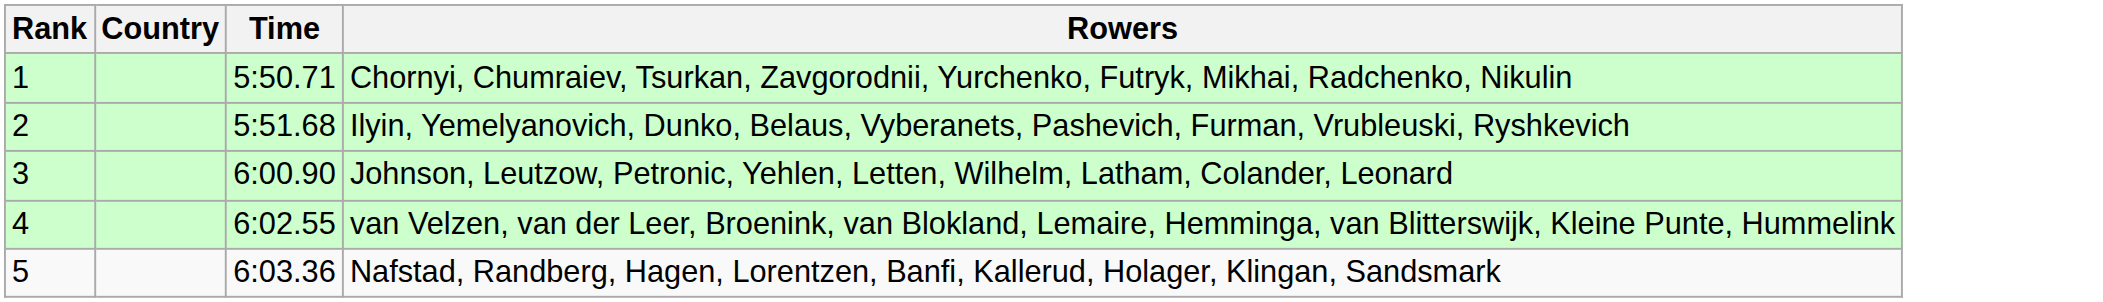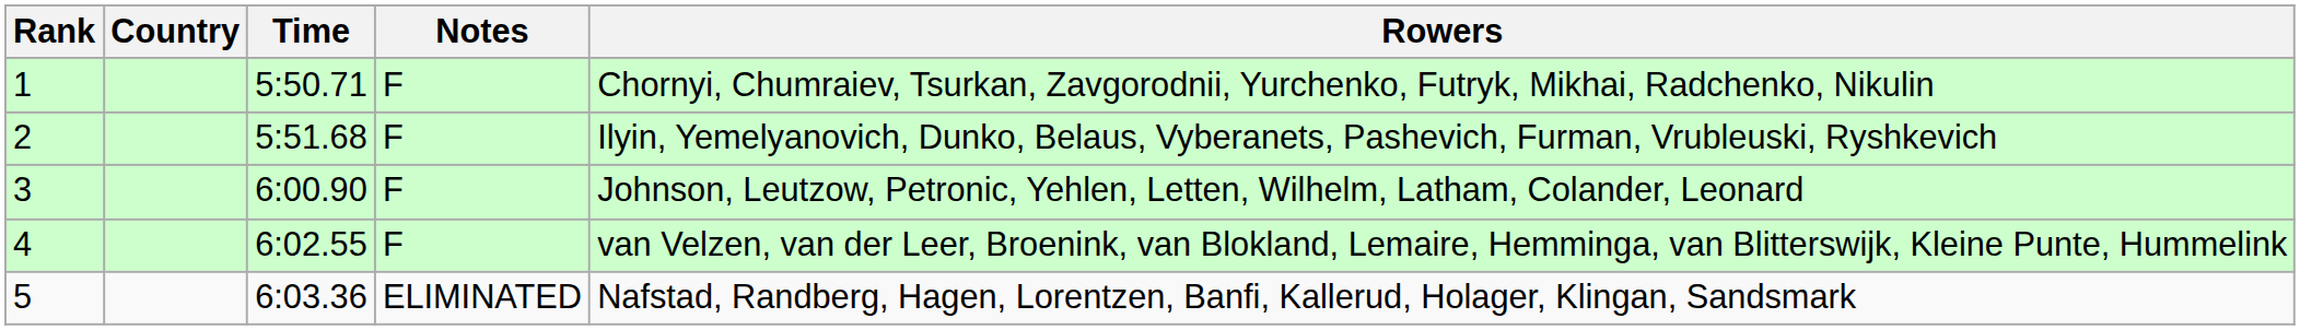 <table class="wikitable">
 <tr>
 <th>Rank</th>
 <th>Country</th>
 <th>Time</th>
+<th>Notes</th>
 <th>Rowers</th>
 </tr>
 <tr bgcolor=ccffcc>
 <td>1</td>
 <td></td>
 <td>5:50.71</td>
+<td>F</td>
 <td>Chornyi, Chumraiev, Tsurkan, Zavgorodnii, Yurchenko, Futryk, Mikhai, Radchenko, Nikulin</td>
 </tr>
 <tr bgcolor=ccffcc>
 <td>2</td>
 <td></td>
 <td>5:51.68</td>
+<td>F</td>
 <td>Ilyin, Yemelyanovich, Dunko, Belaus, Vyberanets, Pashevich, Furman, Vrubleuski, Ryshkevich</td>
 </tr>
 <tr bgcolor=ccffcc>
 <td>3</td>
 <td></td>
 <td>6:00.90</td>
+<td>F</td>
 <td>Johnson, Leutzow, Petronic, Yehlen, Letten, Wilhelm, Latham, Colander, Leonard</td>
 </tr>
 <tr bgcolor=ccffcc>
 <td>4</td>
 <td></td>
 <td>6:02.55</td>
+<td>F</td>
 <td>van Velzen, van der Leer, Broenink, van Blokland, Lemaire, Hemminga, van Blitterswijk, Kleine Punte, Hummelink</td>
 </tr>
 <tr>
 <td>5</td>
 <td></td>
 <td>6:03.36</td>
+<td>ELIMINATED</td>
 <td>Nafstad, Randberg, Hagen, Lorentzen, Banfi, Kallerud, Holager, Klingan, Sandsmark</td>
 </tr>
 </table>
